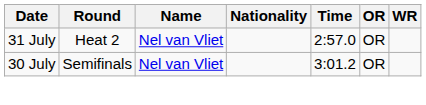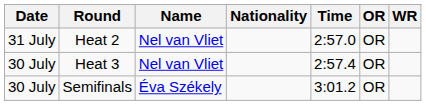 <table class="wikitable" style="text-align:center">
 <tr>
 <th>Date</th>
 <th>Round</th>
 <th>Name</th>
 <th>Nationality</th>
 <th>Time</th>
 <th>OR</th>
 <th>WR</th>
 </tr>
 <tr>
 <td>31 July</td>
 <td>Heat 2</td>
 <td align="left"><a href='#'>Nel van Vliet</a></td>
 <td align="left"></td>
 <td>2:57.0</td>
 <td>OR</td>
 <td></td>
 </tr>
 <tr>
 <td>30 July</td>
+<td>Heat 3</td>
+<td align="left"><a href='#'>Nel van Vliet</a></td>
+<td align="left"></td>
+<td>2:57.4</td>
+<td>OR</td>
+<td></td>
+</tr>
+<tr>
+<td>30 July</td>
 <td>Semifinals</td>
-<td align="left"><a href='#'>Nel van Vliet</a></td>
+<td align="left"><a href='#'>Éva Székely</a></td>
 <td align="left"></td>
 <td>3:01.2</td>
 <td>OR</td>
 <td></td>
 </tr>
 </table>
